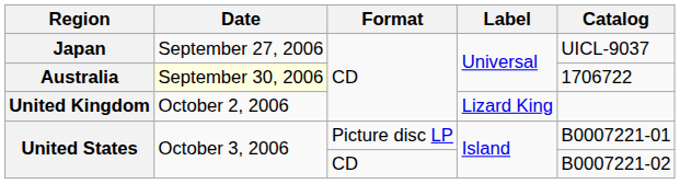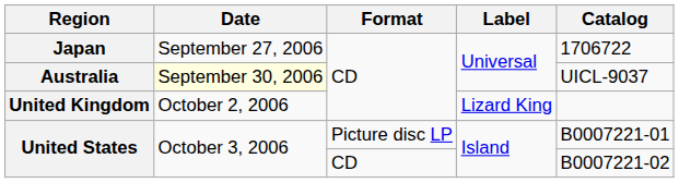 <table class="wikitable plainrowheaders">
 <tr>
 <th scope="col">Region</th>
 <th scope="col">Date</th>
 <th scope="col">Format</th>
 <th scope="col">Label</th>
 <th scope="col">Catalog</th>
 </tr>
 <tr>
 <th scope="row">Japan</th>
 <td>September 27, 2006</td>
 <td rowspan="3">CD</td>
 <td rowspan="2"><a href='#'>Universal</a></td>
-<td>UICL-9037</td>
+<td>1706722</td>
 </tr>
 <tr>
 <th scope="row">Australia</th>
 <td style="background: lightyellow;">September 30, 2006</td>
-<td>1706722</td>
+<td>UICL-9037</td>
 </tr>
 <tr>
 <th scope="row">United Kingdom</th>
 <td>October 2, 2006</td>
 <td><a href='#'>Lizard King</a></td>
 <td></td>
 </tr>
 <tr>
 <th scope="row" rowspan="2">United States</th>
 <td rowspan="2">October 3, 2006</td>
 <td>Picture disc <a href='#'>LP</a></td>
 <td rowspan="2"><a href='#'>Island</a></td>
 <td>B0007221-01</td>
 </tr>
 <tr>
 <td>CD</td>
 <td>B0007221-02</td>
 </tr>
 </table>
